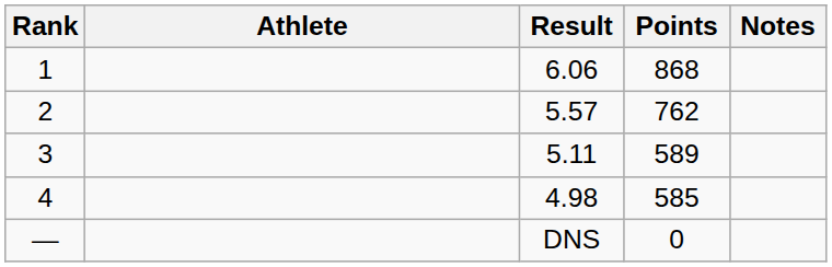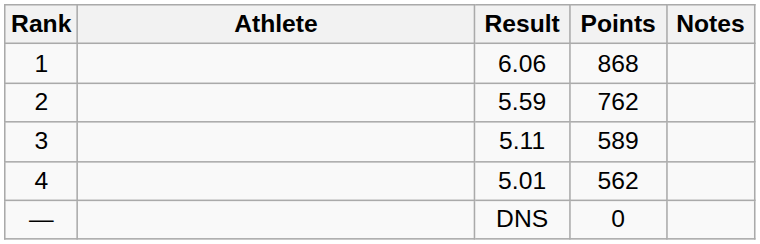 <table class="wikitable" style="text-align:center">
 <tr>
 <th width=40>Rank</th>
 <th width=250>Athlete</th>
 <th width=55>Result</th>
 <th width=55>Points</th>
 <th width=50>Notes</th>
 </tr>
 <tr>
 <td>1</td>
 <td align=left></td>
 <td>6.06</td>
 <td>868</td>
 <td></td>
 </tr>
 <tr>
 <td>2</td>
 <td align=left></td>
-<td>5.57</td>
+<td>5.59</td>
 <td>762</td>
 <td></td>
 </tr>
 <tr>
 <td>3</td>
 <td align=left></td>
 <td>5.11</td>
 <td>589</td>
 <td></td>
 </tr>
 <tr>
 <td>4</td>
 <td align=left></td>
-<td>4.98</td>
-<td>585</td>
+<td>5.01</td>
+<td>562</td>
 <td></td>
 </tr>
 <tr>
 <td>—</td>
 <td align=left></td>
 <td>DNS</td>
 <td>0</td>
 <td></td>
 </tr>
 </table>
